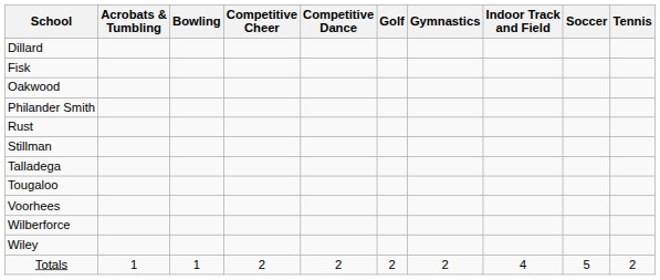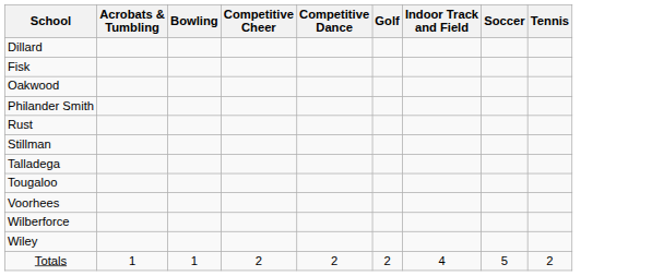 <table class="wikitable" style="text-align: center">
 <tr>
 <th>School</th>
 <th>Acrobats &<br>Tumbling</th>
 <th>Bowling</th>
 <th>Competitive<br>Cheer</th>
 <th>Competitive<br>Dance</th>
 <th>Golf</th>
-<th>Gymnastics</th>
 <th>Indoor Track<br>and Field</th>
 <th>Soccer</th>
 <th>Tennis</th>
 </tr>
 <tr>
 <td align=left>Dillard</td>
-<td></td>
 <td></td>
 <td></td>
 <td></td>
 <td></td>
 <td></td>
 <td></td>
 <td></td>
 <td></td>
 </tr>
 <tr>
 <td align=left>Fisk</td>
 <td></td>
 <td></td>
 <td></td>
 <td></td>
 <td></td>
 <td></td>
 <td></td>
 <td></td>
-<td></td>
 </tr>
 <tr>
 <td align=left>Oakwood</td>
-<td></td>
 <td></td>
 <td></td>
 <td></td>
 <td></td>
 <td></td>
 <td></td>
 <td></td>
 <td></td>
 </tr>
 <tr>
 <td align=left>Philander Smith</td>
 <td></td>
 <td></td>
 <td></td>
 <td></td>
 <td></td>
 <td></td>
 <td></td>
 <td></td>
-<td></td>
 </tr>
 <tr>
 <td align=left>Rust</td>
-<td></td>
 <td></td>
 <td></td>
 <td></td>
 <td></td>
 <td></td>
 <td></td>
 <td></td>
 <td></td>
 </tr>
 <tr>
 <td align=left>Stillman</td>
 <td></td>
 <td></td>
 <td></td>
 <td></td>
 <td></td>
 <td></td>
 <td></td>
 <td></td>
-<td></td>
 </tr>
 <tr>
 <td align=left>Talladega</td>
-<td></td>
 <td></td>
 <td></td>
 <td></td>
 <td></td>
 <td></td>
 <td></td>
 <td></td>
 <td></td>
 </tr>
 <tr>
 <td align=left>Tougaloo</td>
 <td></td>
 <td></td>
 <td></td>
 <td></td>
 <td></td>
 <td></td>
 <td></td>
 <td></td>
-<td></td>
 </tr>
 <tr>
 <td align=left>Voorhees</td>
-<td></td>
 <td></td>
 <td></td>
 <td></td>
 <td></td>
 <td></td>
 <td></td>
 <td></td>
 <td></td>
 </tr>
 <tr>
 <td align=left>Wilberforce</td>
 <td></td>
 <td></td>
 <td></td>
 <td></td>
 <td></td>
 <td></td>
 <td></td>
 <td></td>
-<td></td>
 </tr>
 <tr>
 <td align=left>Wiley</td>
-<td></td>
 <td></td>
 <td></td>
 <td></td>
 <td></td>
 <td></td>
 <td></td>
 <td></td>
 <td></td>
 </tr>
 <tr>
 <td><u>Totals</u></td>
 <td>1</td>
 <td>1</td>
 <td>2</td>
 <td>2</td>
 <td>2</td>
-<td>2</td>
 <td>4</td>
 <td>5</td>
 <td>2</td>
 </tr>
 </table>
